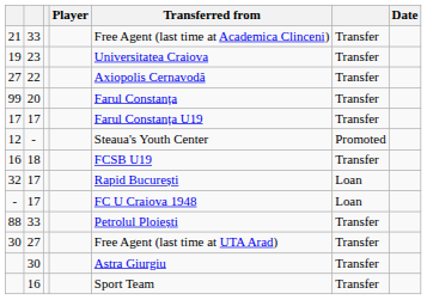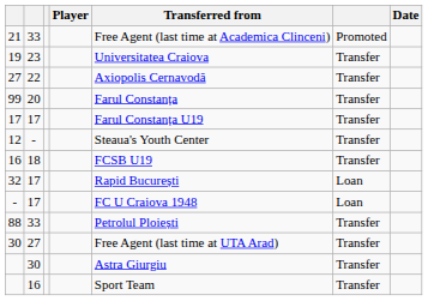 <table class="wikitable plainrowheaders sortable">
 <tr>
 <th></th>
 <th></th>
 <th></th>
 <th scope=col>Player</th>
 <th>Transferred from</th>
 <th></th>
 <th scope=col>Date</th>
 </tr>
 <tr>
 <td align=center>21</td>
 <td align=center>33</td>
 <td align=center></td>
 <td></td>
 <td>Free Agent (last time at <a href='#'>Academica Clinceni</a>)</td>
-<td>Transfer</td>
+<td>Promoted</td>
 <td></td>
 </tr>
 <tr>
 <td align=center>19</td>
 <td align=center>23</td>
 <td align=center></td>
 <td></td>
 <td> <a href='#'>Universitatea Craiova</a></td>
 <td>Transfer</td>
 <td></td>
 </tr>
 <tr>
 <td align=center>27</td>
 <td align=center>22</td>
 <td align=center></td>
 <td></td>
 <td> <a href='#'>Axiopolis Cernavodă</a></td>
 <td>Transfer</td>
 <td></td>
 </tr>
 <tr>
 <td align=center>99</td>
 <td align=center>20</td>
 <td align=center></td>
 <td></td>
 <td> <a href='#'>Farul Constanța</a></td>
 <td>Transfer</td>
 <td></td>
 </tr>
 <tr>
 <td align=center>17</td>
 <td align=center>17</td>
 <td align=center></td>
 <td></td>
 <td> <a href='#'>Farul Constanța U19</a></td>
 <td>Transfer</td>
 <td></td>
 </tr>
 <tr>
 <td align=center>12</td>
 <td align=center>-</td>
 <td align=center></td>
 <td></td>
 <td>Steaua's Youth Center</td>
-<td>Promoted</td>
+<td>Transfer</td>
 <td></td>
 </tr>
 <tr>
 <td align=center>16</td>
 <td align=center>18</td>
 <td align=center></td>
 <td></td>
 <td> <a href='#'>FCSB U19</a></td>
 <td>Transfer</td>
 <td></td>
 </tr>
 <tr>
 <td align=center>32</td>
 <td align=center>17</td>
 <td align=center></td>
 <td></td>
 <td> <a href='#'>Rapid București</a></td>
 <td>Loan</td>
 <td></td>
 </tr>
 <tr>
 <td align=center>-</td>
 <td align=center>17</td>
 <td align=center></td>
 <td></td>
 <td> <a href='#'>FC U Craiova 1948</a></td>
 <td>Loan</td>
 <td></td>
 </tr>
 <tr>
 <td align=center>88</td>
 <td align=center>33</td>
 <td align=center></td>
 <td></td>
 <td> <a href='#'>Petrolul Ploiești</a></td>
 <td>Transfer</td>
 <td></td>
 </tr>
 <tr>
 <td align=center>30</td>
 <td align=center>27</td>
 <td align=center></td>
 <td></td>
 <td>Free Agent (last time at <a href='#'>UTA Arad</a>)</td>
 <td>Transfer</td>
 <td></td>
 </tr>
 <tr>
 <td align=center></td>
 <td align=center>30</td>
 <td align=center></td>
 <td></td>
 <td> <a href='#'>Astra Giurgiu</a></td>
 <td>Transfer</td>
 <td></td>
 </tr>
 <tr>
 <td align=center></td>
 <td align=center>16</td>
 <td align=center></td>
 <td></td>
 <td> Sport Team</td>
 <td>Transfer</td>
 <td></td>
 </tr>
 </table>
